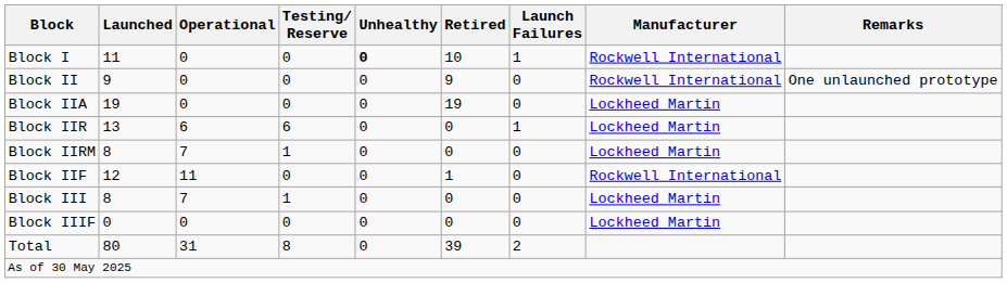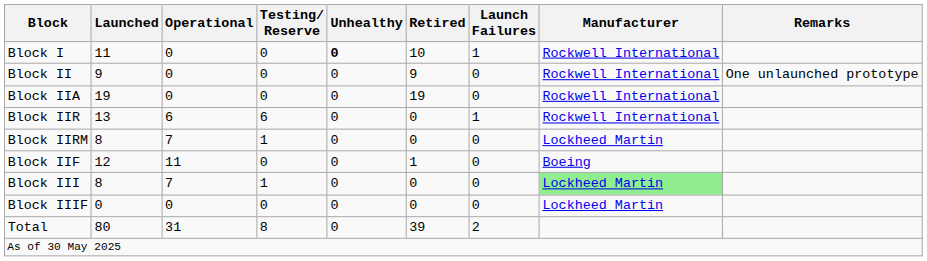 <table class="wikitable defaultcenter">
 <tr>
 <th>Block</th>
 <th>Launched</th>
 <th>Operational</th>
 <th>Testing/<br>Reserve</th>
 <th>Unhealthy</th>
 <th>Retired</th>
 <th>Launch<br>Failures</th>
 <th>Manufacturer</th>
 <th>Remarks</th>
 </tr>
 <tr>
 <td>Block I</td>
 <td>11</td>
 <td>0</td>
 <td>0</td>
 <td><strong>0</strong></td>
 <td>10</td>
 <td>1</td>
 <td><a href='#'>Rockwell International</a></td>
 <td></td>
 </tr>
 <tr>
 <td>Block II</td>
 <td>9</td>
 <td>0</td>
 <td>0</td>
 <td>0</td>
 <td>9</td>
 <td>0</td>
 <td><a href='#'>Rockwell International</a></td>
 <td>One unlaunched prototype</td>
 </tr>
 <tr>
 <td>Block IIA</td>
 <td>19</td>
 <td>0</td>
 <td>0</td>
 <td>0</td>
 <td>19</td>
 <td>0</td>
-<td><a href='#'>Lockheed Martin</a></td>
+<td><a href='#'>Rockwell International</a></td>
 <td></td>
 </tr>
 <tr>
 <td>Block IIR</td>
 <td>13</td>
 <td>6</td>
 <td>6</td>
 <td>0</td>
 <td>0</td>
 <td>1</td>
-<td><a href='#'>Lockheed Martin</a></td>
+<td><a href='#'>Rockwell International</a></td>
 <td></td>
 </tr>
 <tr>
 <td>Block IIRM</td>
 <td>8</td>
 <td>7</td>
 <td>1</td>
 <td>0</td>
 <td>0</td>
 <td>0</td>
 <td><a href='#'>Lockheed Martin</a></td>
 <td></td>
 </tr>
 <tr>
 <td>Block IIF</td>
 <td>12</td>
 <td>11</td>
 <td>0</td>
 <td>0</td>
 <td>1</td>
 <td>0</td>
-<td><a href='#'>Rockwell International</a></td>
+<td><a href='#'>Boeing</a></td>
 <td></td>
 </tr>
 <tr>
 <td>Block III</td>
 <td>8</td>
 <td>7</td>
 <td>1</td>
 <td>0</td>
 <td>0</td>
 <td>0</td>
-<td><a href='#'>Lockheed Martin</a></td>
+<td style="background: lightgreen;"><a href='#'>Lockheed Martin</a></td>
 <td></td>
 </tr>
 <tr>
 <td>Block IIIF</td>
 <td>0</td>
 <td>0</td>
 <td>0</td>
 <td>0</td>
 <td>0</td>
 <td>0</td>
 <td><a href='#'>Lockheed Martin</a></td>
 <td></td>
 </tr>
 <tr>
 <td>Total</td>
 <td>80</td>
 <td>31</td>
 <td>8</td>
 <td>0</td>
 <td>39</td>
 <td>2</td>
 <td></td>
 <td></td>
 </tr>
 <tr>
 <td colspan="9" style="font-size: smaller; text-align: left;">As of 30 May 2025<br></td>
 </tr>
 </table>
